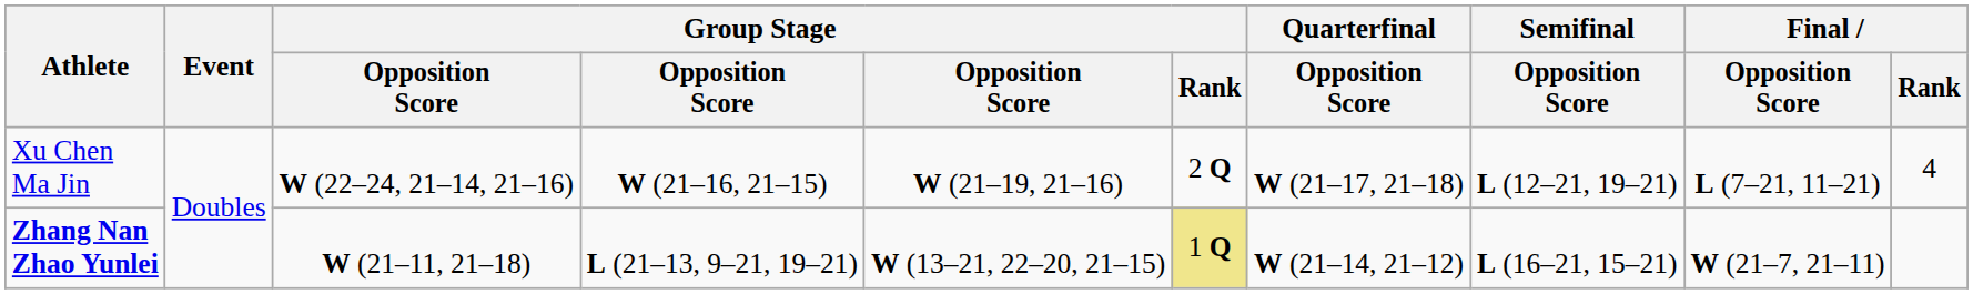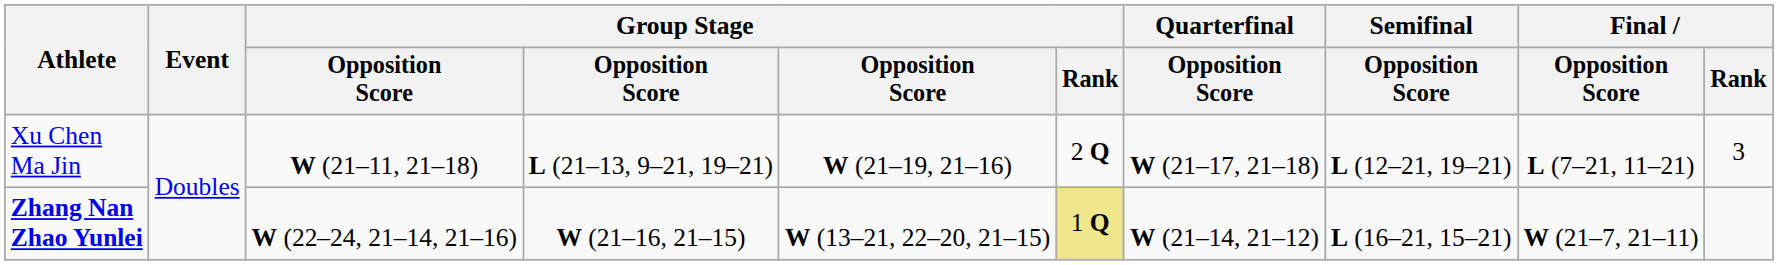 <table class="wikitable" style="font-size:90%">
 <tr>
 <th rowspan=2>Athlete</th>
 <th rowspan=2>Event</th>
 <th colspan=4>Group Stage</th>
 <th>Quarterfinal</th>
 <th>Semifinal</th>
 <th colspan=2>Final / </th>
 </tr>
 <tr style="font-size:95%">
 <th>Opposition<br>Score</th>
 <th>Opposition<br>Score</th>
 <th>Opposition<br>Score</th>
 <th>Rank</th>
 <th>Opposition<br>Score</th>
 <th>Opposition<br>Score</th>
 <th>Opposition<br>Score</th>
 <th>Rank</th>
 </tr>
 <tr align=center>
 <td align=left><a href='#'>Xu Chen</a><br><a href='#'>Ma Jin</a></td>
 <td align=left rowspan=2><a href='#'>Doubles</a></td>
-<td><br><strong>W</strong> (22–24, 21–14, 21–16)</td>
-<td><br><strong>W</strong> (21–16, 21–15)</td>
+<td><br><strong>W</strong> (21–11, 21–18)</td>
+<td><br><strong>L</strong> (21–13, 9–21, 19–21)</td>
 <td><br><strong>W</strong> (21–19, 21–16)</td>
 <td>2 <strong>Q</strong></td>
 <td><br><strong>W</strong> (21–17, 21–18)</td>
 <td><br><strong>L</strong> (12–21, 19–21)</td>
 <td><br><strong>L</strong> (7–21, 11–21)</td>
-<td>4</td>
+<td>3</td>
 </tr>
 <tr align=center>
 <td align=left><strong><a href='#'>Zhang Nan</a><br><a href='#'>Zhao Yunlei</a></strong></td>
-<td><br><strong>W</strong> (21–11, 21–18)</td>
-<td><br><strong>L</strong> (21–13, 9–21, 19–21)</td>
+<td><br><strong>W</strong> (22–24, 21–14, 21–16)</td>
+<td><br><strong>W</strong> (21–16, 21–15)</td>
 <td><br><strong>W</strong> (13–21, 22–20, 21–15)</td>
 <td style="background: khaki;">1 <strong>Q</strong></td>
 <td><br><strong>W</strong> (21–14, 21–12)</td>
 <td><br><strong>L</strong> (16–21, 15–21)</td>
 <td><br><strong>W</strong> (21–7, 21–11)</td>
 <td></td>
 </tr>
 </table>
